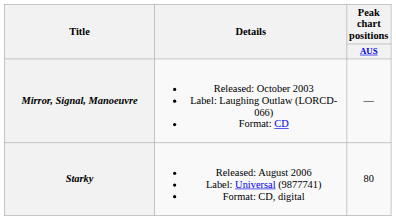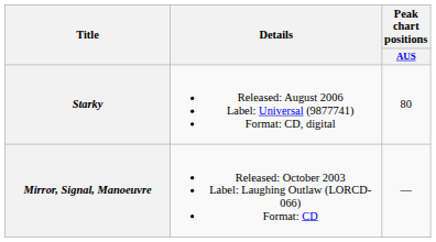 <table class="wikitable plainrowheaders" style="text-align:center;" border="1">
 <tr>
 <th scope="col" rowspan="2" style="width:14em;">Title</th>
 <th scope="col" rowspan="2" style="width:18em;">Details</th>
 <th scope="col" colspan="1">Peak chart positions</th>
 </tr>
 <tr>
 <th scope="col" style="width:3em;font-size:85%;"><a href='#'>AUS</a><br></th>
 </tr>
 <tr>
+<th scope="row"><em>Starky</em></th>
+<td><br><ul><li>Released: August 2006</li><li>Label: <a href='#'>Universal</a> (9877741)</li><li>Format: CD, digital</li></ul></td>
+<td>80</td>
+</tr>
+<tr>
 <th scope="row"><em>Mirror, Signal, Manoeuvre</em></th>
 <td><br><ul><li>Released: October 2003</li><li>Label: Laughing Outlaw (LORCD-066)</li><li>Format: <a href='#'>CD</a></li></ul></td>
 <td>—</td>
 </tr>
-<tr>
-<th scope="row"><em>Starky</em></th>
-<td><br><ul><li>Released: August 2006</li><li>Label: <a href='#'>Universal</a> (9877741)</li><li>Format: CD, digital</li></ul></td>
-<td>80</td>
-</tr>
 </table>
